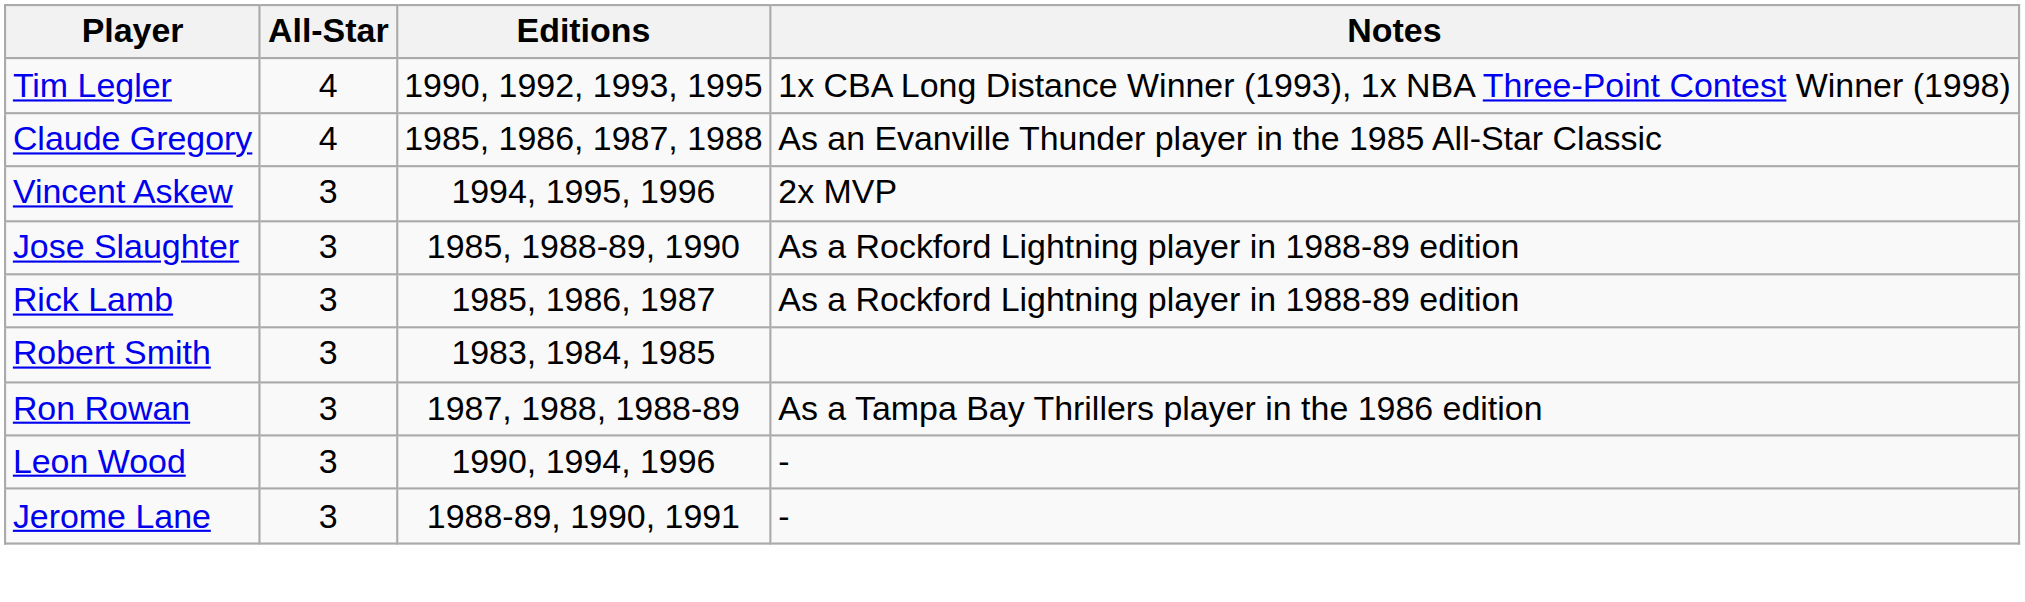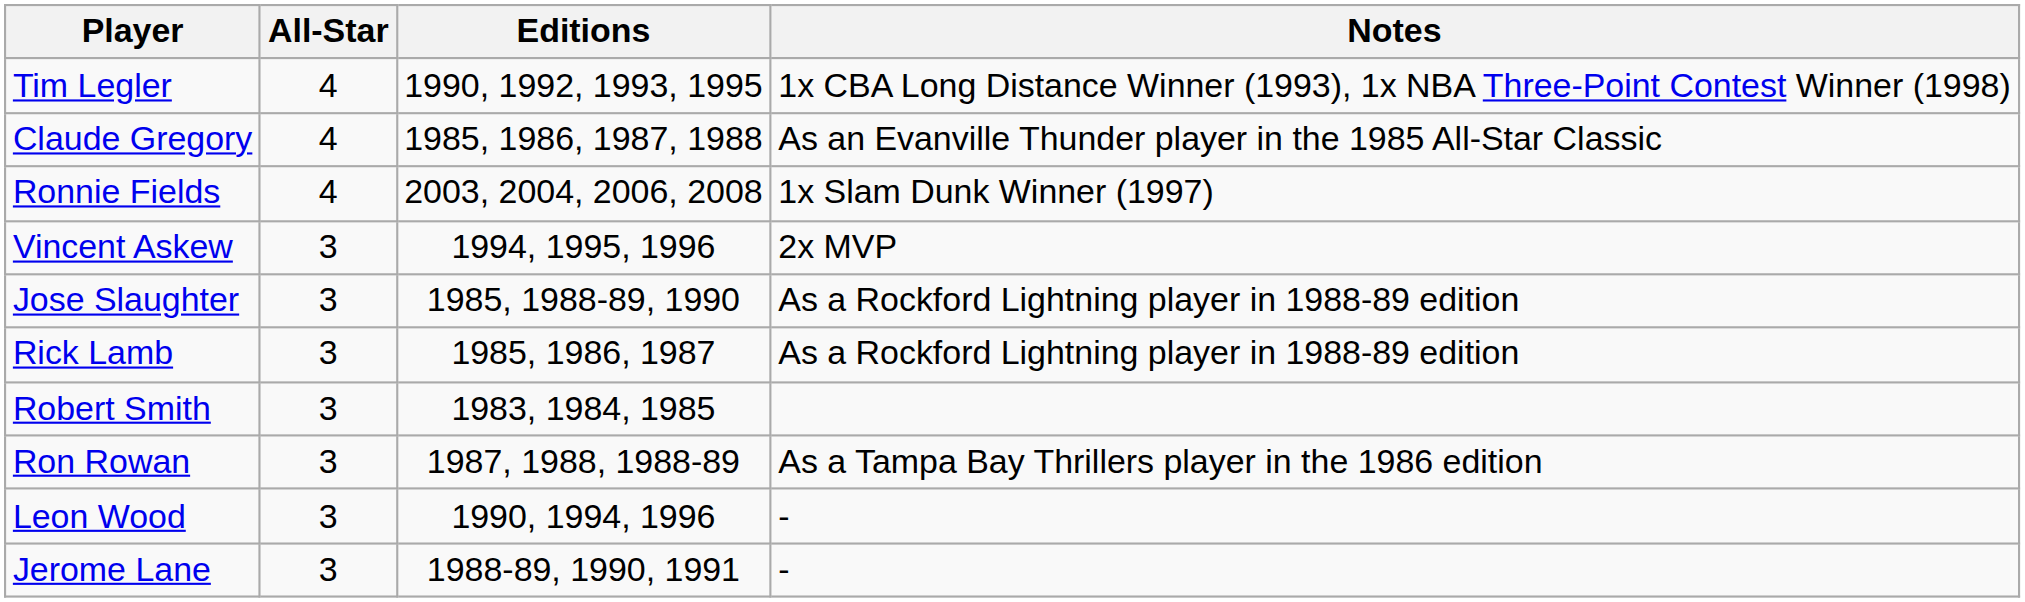 <table class="wikitable sortable">
 <tr>
 <th>Player</th>
 <th>All-Star</th>
 <th>Editions</th>
 <th>Notes</th>
 </tr>
 <tr>
 <td> <a href='#'>Tim Legler</a></td>
 <td style="text-align:center">4</td>
 <td style="text-align:center">1990, 1992, 1993, 1995</td>
 <td>1x CBA Long Distance Winner (1993), 1x NBA <a href='#'>Three-Point Contest</a> Winner (1998)</td>
 </tr>
 <tr>
 <td> <a href='#'>Claude Gregory</a></td>
 <td style="text-align:center">4</td>
 <td style="text-align:center">1985, 1986, 1987, 1988</td>
 <td>As an Evanville Thunder player in the 1985 All-Star Classic</td>
+</tr>
+<tr>
+<td> <a href='#'>Ronnie Fields</a></td>
+<td style="text-align:center">4</td>
+<td style="text-align:center">2003, 2004, 2006, 2008</td>
+<td>1x Slam Dunk Winner (1997)</td>
 </tr>
 <tr>
 <td> <a href='#'>Vincent Askew</a></td>
 <td style="text-align:center">3</td>
 <td style="text-align:center">1994, 1995, 1996</td>
 <td>2x MVP</td>
 </tr>
 <tr>
 <td> <a href='#'>Jose Slaughter</a></td>
 <td style="text-align:center">3</td>
 <td style="text-align:center">1985, 1988-89, 1990</td>
 <td>As a Rockford Lightning player in 1988-89 edition</td>
 </tr>
 <tr>
 <td> <a href='#'>Rick Lamb</a></td>
 <td style="text-align:center">3</td>
 <td style="text-align:center">1985, 1986, 1987</td>
 <td>As a Rockford Lightning player in 1988-89 edition</td>
 </tr>
 <tr>
 <td> <a href='#'>Robert Smith</a></td>
 <td style="text-align:center">3</td>
 <td style="text-align:center">1983, 1984, 1985</td>
 <td></td>
 </tr>
 <tr>
 <td>  <a href='#'>Ron Rowan</a></td>
 <td style="text-align:center">3</td>
 <td style="text-align:center">1987, 1988, 1988-89</td>
 <td>As a Tampa Bay Thrillers player in the 1986 edition</td>
 </tr>
 <tr>
 <td> <a href='#'>Leon Wood</a></td>
 <td style="text-align:center">3</td>
 <td style="text-align:center">1990, 1994, 1996</td>
 <td>-</td>
 </tr>
 <tr>
 <td> <a href='#'>Jerome Lane</a></td>
 <td style="text-align:center">3</td>
 <td style="text-align:center">1988-89, 1990, 1991</td>
 <td>-</td>
 </tr>
 </table>
